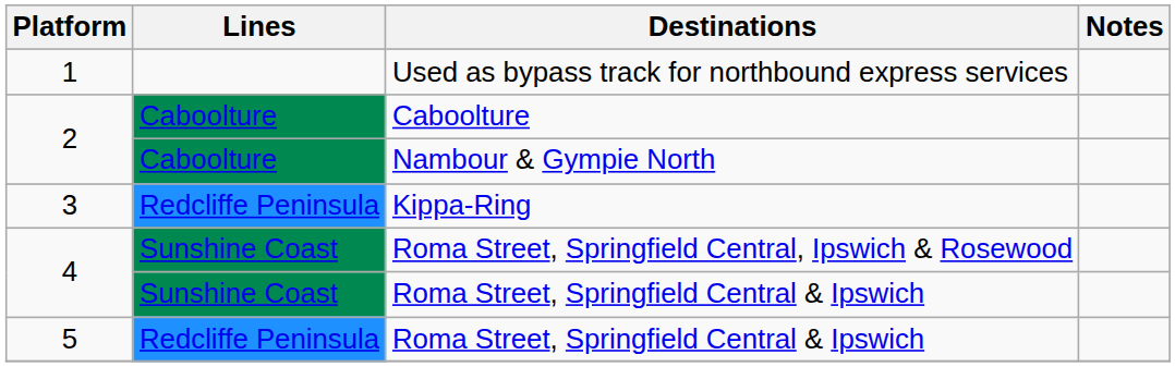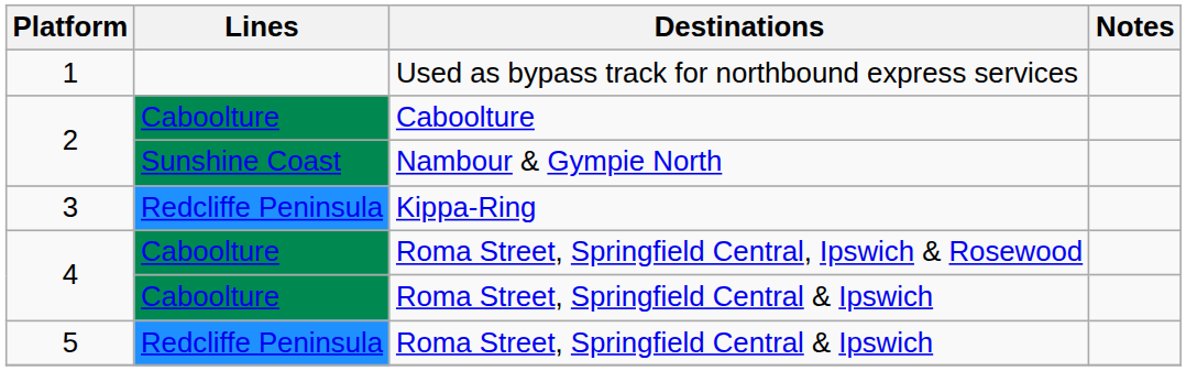 <table class="wikitable" style="float: none; margin: 0.5em; ">
 <tr>
 <th>Platform</th>
 <th>Lines</th>
 <th>Destinations</th>
 <th>Notes</th>
 </tr>
 <tr>
 <td rowspan="1" style="text-align:center;">1</td>
 <td></td>
 <td>Used as bypass track for northbound express services</td>
 <td></td>
 </tr>
 <tr>
 <td rowspan="2" style="text-align:center;">2</td>
 <td style=background:#008851><a href='#'><span>Caboolture</span></a></td>
 <td><a href='#'>Caboolture</a></td>
 <td></td>
 </tr>
 <tr>
-<td style=background:#008851><a href='#'><span>Caboolture</span></a></td>
+<td style=background:#008851><a href='#'><span>Sunshine Coast</span></a></td>
 <td><a href='#'>Nambour</a> & <a href='#'>Gympie North</a></td>
 <td></td>
 </tr>
 <tr>
 <td rowspan="1" style="text-align:center;">3</td>
 <td style=background:#1e90ff><a href='#'><span>Redcliffe Peninsula</span></a></td>
 <td><a href='#'>Kippa-Ring</a></td>
 <td></td>
 </tr>
 <tr>
 <td rowspan="2" style="text-align:center;">4</td>
-<td style=background:#008851><a href='#'><span>Sunshine Coast</span></a></td>
+<td style=background:#008851><a href='#'><span>Caboolture</span></a></td>
 <td><a href='#'>Roma Street</a>, <a href='#'>Springfield Central</a>, <a href='#'>Ipswich</a> & <a href='#'>Rosewood</a></td>
 <td></td>
 </tr>
 <tr>
-<td style=background:#008851><a href='#'><span>Sunshine Coast</span></a></td>
+<td style=background:#008851><a href='#'><span>Caboolture</span></a></td>
 <td><a href='#'>Roma Street</a>, <a href='#'>Springfield Central</a> & <a href='#'>Ipswich</a></td>
 <td></td>
 </tr>
 <tr>
 <td rowspan="1" style="text-align:center;">5</td>
 <td style=background:#1e90ff><a href='#'><span>Redcliffe Peninsula</span></a></td>
 <td><a href='#'>Roma Street</a>, <a href='#'>Springfield Central</a> & <a href='#'>Ipswich</a></td>
 <td></td>
 </tr>
 <tr>
 </tr>
 </table>
